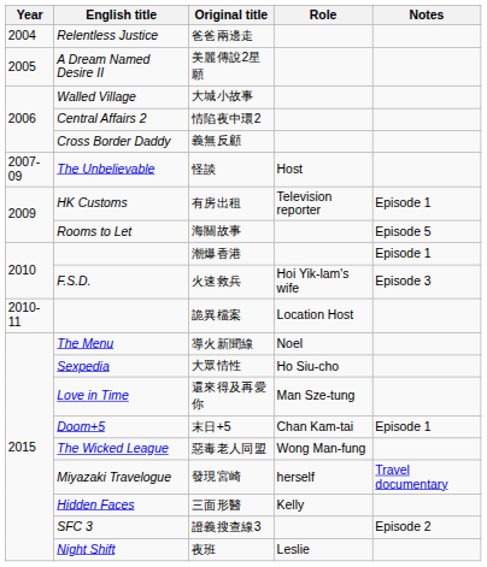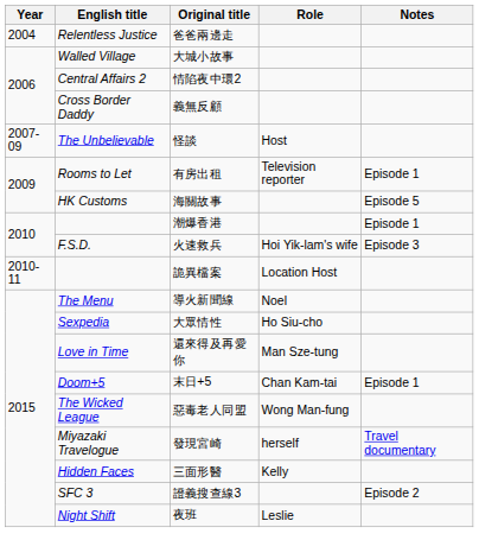 <table class="wikitable">
 <tr>
 <th>Year</th>
 <th>English title</th>
 <th>Original title</th>
 <th>Role</th>
 <th>Notes</th>
 </tr>
 <tr>
 <td>2004</td>
 <td><em>Relentless Justice</em></td>
 <td>爸爸兩邊走</td>
-<td></td>
-<td></td>
-</tr>
-<tr>
-<td>2005</td>
-<td><em>A Dream Named Desire II</em></td>
-<td>美麗傳說2星願</td>
 <td></td>
 <td></td>
 </tr>
 <tr>
 <td rowspan=3>2006</td>
 <td><em>Walled Village</em></td>
 <td>大城小故事</td>
 <td></td>
 <td></td>
 </tr>
 <tr>
 <td><em>Central Affairs 2</em></td>
 <td>情陷夜中環2</td>
 <td></td>
 <td></td>
 </tr>
 <tr>
 <td><em>Cross Border Daddy</em></td>
 <td>義無反顧</td>
 <td></td>
 <td></td>
 </tr>
 <tr>
 <td>2007-09</td>
 <td><em><a href='#'>The Unbelievable</a></em></td>
 <td>怪談</td>
 <td>Host</td>
 <td></td>
 </tr>
 <tr>
 <td rowspan=2>2009</td>
-<td><em>HK Customs</em></td>
+<td><em>Rooms to Let</em></td>
 <td>有房出租</td>
 <td>Television reporter</td>
 <td>Episode 1</td>
 </tr>
 <tr>
-<td><em>Rooms to Let</em></td>
+<td><em>HK Customs</em></td>
 <td>海關故事</td>
 <td></td>
 <td>Episode 5</td>
 </tr>
 <tr>
 <td rowspan=2>2010</td>
 <td></td>
 <td>潮爆香港</td>
 <td></td>
 <td>Episode 1</td>
 </tr>
 <tr>
 <td><em>F.S.D.</em></td>
 <td>火速救兵</td>
 <td>Hoi Yik-lam's wife</td>
 <td>Episode 3</td>
 </tr>
 <tr>
 <td>2010-11</td>
 <td></td>
 <td>詭異檔案</td>
 <td>Location Host</td>
 <td></td>
 </tr>
 <tr>
 <td rowspan=9>2015</td>
 <td><em><a href='#'>The Menu</a></em></td>
 <td>導火新聞線</td>
 <td>Noel</td>
 <td></td>
 </tr>
 <tr>
 <td><em><a href='#'>Sexpedia</a></em></td>
 <td>大眾情性</td>
 <td>Ho Siu-cho</td>
 <td></td>
 </tr>
 <tr>
 <td><em><a href='#'>Love in Time</a></em></td>
 <td>還來得及再愛你</td>
 <td>Man Sze-tung</td>
 <td></td>
 </tr>
 <tr>
 <td><em><a href='#'>Doom+5</a></em></td>
 <td>末日+5</td>
 <td>Chan Kam-tai</td>
 <td>Episode 1</td>
 </tr>
 <tr>
 <td><em><a href='#'>The Wicked League</a></em></td>
 <td>惡毒老人同盟</td>
 <td>Wong Man-fung</td>
 <td></td>
 </tr>
 <tr>
 <td><em>Miyazaki Travelogue</em></td>
 <td>發現宮崎</td>
 <td>herself</td>
 <td><a href='#'>Travel documentary</a></td>
 </tr>
 <tr>
 <td><em><a href='#'>Hidden Faces</a></em></td>
 <td>三面形醫</td>
 <td>Kelly</td>
 <td></td>
 </tr>
 <tr>
 <td><em>SFC 3</em></td>
 <td>證義搜查線3</td>
 <td></td>
 <td>Episode 2</td>
 </tr>
 <tr>
 <td><em><a href='#'>Night Shift</a></em></td>
 <td>夜班</td>
 <td>Leslie</td>
 <td></td>
 </tr>
 </table>
